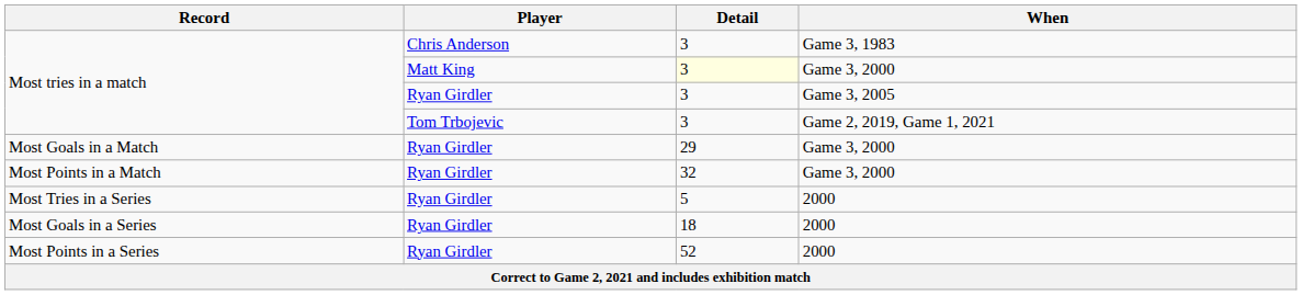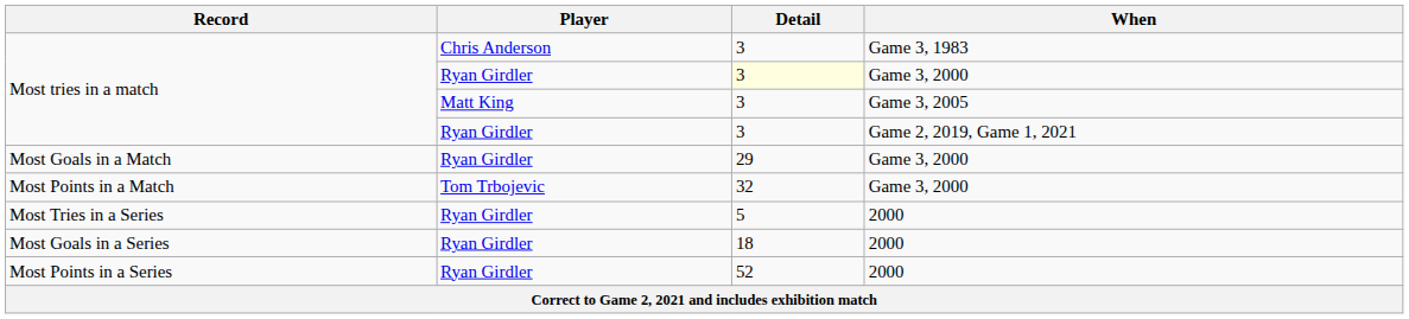 <table class="wikitable" width=80%>
 <tr>
 <th>Record</th>
 <th>Player</th>
 <th>Detail</th>
 <th>When</th>
 </tr>
 <tr>
 <td rowspan="4">Most tries in a match</td>
 <td><a href='#'>Chris Anderson</a></td>
 <td>3</td>
 <td>Game 3, 1983</td>
 </tr>
 <tr>
-<td><a href='#'>Matt King</a></td>
+<td><a href='#'>Ryan Girdler</a></td>
 <td style="background: lightyellow;">3</td>
 <td>Game 3, 2000</td>
 </tr>
 <tr>
-<td><a href='#'>Ryan Girdler</a></td>
+<td><a href='#'>Matt King</a></td>
 <td>3</td>
 <td>Game 3, 2005</td>
 </tr>
 <tr>
-<td><a href='#'>Tom Trbojevic</a></td>
+<td><a href='#'>Ryan Girdler</a></td>
 <td>3</td>
 <td>Game 2, 2019, Game 1, 2021</td>
 </tr>
 <tr>
 <td>Most Goals in a Match</td>
 <td><a href='#'>Ryan Girdler</a></td>
 <td>29</td>
 <td>Game 3, 2000</td>
 </tr>
 <tr>
 <td>Most Points in a Match</td>
-<td><a href='#'>Ryan Girdler</a></td>
+<td><a href='#'>Tom Trbojevic</a></td>
 <td>32</td>
 <td>Game 3, 2000</td>
 </tr>
 <tr>
 <td>Most Tries in a Series</td>
 <td><a href='#'>Ryan Girdler</a></td>
 <td>5</td>
 <td>2000</td>
 </tr>
 <tr>
 <td>Most Goals in a Series</td>
 <td><a href='#'>Ryan Girdler</a></td>
 <td>18</td>
 <td>2000</td>
 </tr>
 <tr>
 <td>Most Points in a Series</td>
 <td><a href='#'>Ryan Girdler</a></td>
 <td>52</td>
 <td>2000</td>
 </tr>
 <tr>
 <th colspan="4"><small>Correct to Game 2, 2021 and includes exhibition match</small></th>
 </tr>
 </table>
